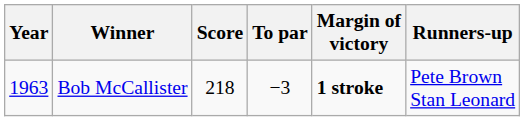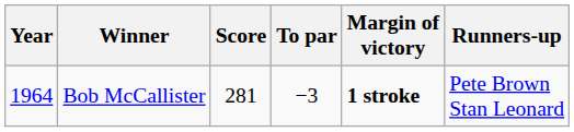 <table class=wikitable style="font-size:95%">
 <tr>
 <th>Year</th>
 <th>Winner</th>
 <th>Score</th>
 <th>To par</th>
 <th>Margin of<br>victory</th>
 <th>Runners-up</th>
 </tr>
 <tr>
-<td><a href='#'>1963</a></td>
+<td><a href='#'>1964</a></td>
 <td> <a href='#'>Bob McCallister</a></td>
-<td align=center>218</td>
+<td align=center>281</td>
 <td align=center>−3</td>
 <td><strong>1 stroke</strong></td>
 <td> <a href='#'>Pete Brown</a><br> <a href='#'>Stan Leonard</a></td>
 </tr>
 </table>
